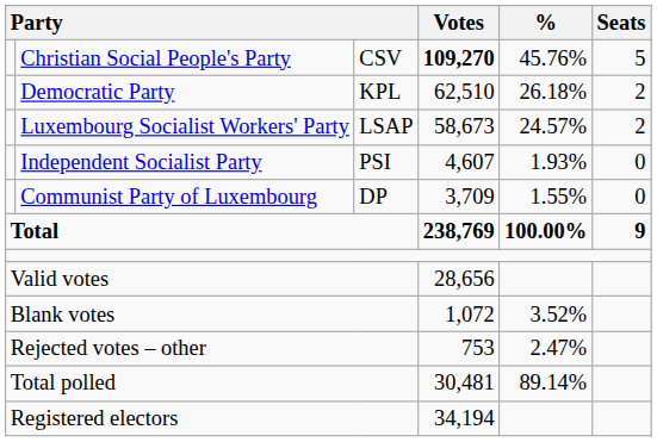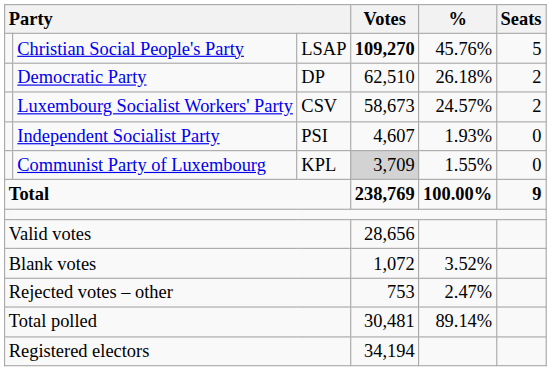 <table class="wikitable" border="1" style="text-align:right;">
 <tr>
 <th style="text-align:left;" valign=bottom colspan=3>Party</th>
 <th align=center valign=bottom width="50">Votes</th>
 <th align=center valign=bottom width="50">%</th>
 <th align=center>Seats</th>
 </tr>
 <tr>
 <td></td>
 <td align=left><a href='#'>Christian Social People's Party</a></td>
-<td align=left>CSV</td>
+<td align=left>LSAP</td>
 <td><strong>109,270</strong></td>
 <td>45.76%</td>
 <td>5</td>
 </tr>
 <tr>
 <td></td>
 <td align=left><a href='#'>Democratic Party</a></td>
-<td align=left>KPL</td>
+<td align=left>DP</td>
 <td>62,510</td>
 <td>26.18%</td>
 <td>2</td>
 </tr>
 <tr>
 <td></td>
 <td align=left><a href='#'>Luxembourg Socialist Workers' Party</a></td>
-<td align=left>LSAP</td>
+<td align=left>CSV</td>
 <td>58,673</td>
 <td>24.57%</td>
 <td>2</td>
 </tr>
 <tr>
 <td></td>
 <td align=left><a href='#'>Independent Socialist Party</a></td>
 <td align=left>PSI</td>
 <td>4,607</td>
 <td>1.93%</td>
 <td>0</td>
 </tr>
 <tr>
 <td></td>
 <td align=left><a href='#'>Communist Party of Luxembourg</a></td>
-<td align=left>DP</td>
-<td>3,709</td>
+<td align=left>KPL</td>
+<td style="background: lightgrey;">3,709</td>
 <td>1.55%</td>
 <td>0</td>
 </tr>
 <tr style="font-weight:bold">
 <td align=left colspan=3>Total</td>
 <td>238,769</td>
 <td>100.00%</td>
 <td>9</td>
 </tr>
 <tr>
 <td colspan=6 height="2"></td>
 </tr>
 <tr>
 <td align=left colspan=3>Valid votes</td>
 <td>28,656</td>
 <td></td>
 <td></td>
 </tr>
 <tr>
 <td align=left colspan=3>Blank votes</td>
 <td>1,072</td>
 <td>3.52%</td>
 <td></td>
 </tr>
 <tr>
 <td align=left colspan=3>Rejected votes – other</td>
 <td>753</td>
 <td>2.47%</td>
 <td></td>
 </tr>
 <tr>
 <td align=left colspan=3>Total polled</td>
 <td>30,481</td>
 <td>89.14%</td>
 <td></td>
 </tr>
 <tr>
 <td align=left colspan=3>Registered electors</td>
 <td>34,194</td>
 <td></td>
 <td></td>
 </tr>
 </table>
